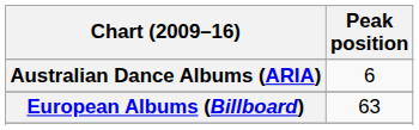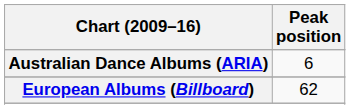 <table class="wikitable sortable plainrowheaders" style="text-align:center">
 <tr>
 <th scope="col">Chart (2009–16)</th>
 <th scope="col">Peak<br>position</th>
 </tr>
 <tr>
 </tr>
 <tr>
 <th scope="row">Australian Dance Albums (<a href='#'>ARIA</a>)</th>
 <td>6</td>
 </tr>
 <tr>
 </tr>
 <tr>
 </tr>
 <tr>
 </tr>
 <tr>
 </tr>
 <tr>
 <th scope="row"><a href='#'>European Albums</a> (<em><a href='#'>Billboard</a></em>)</th>
-<td>63</td>
+<td>62</td>
 </tr>
 <tr>
 </tr>
 <tr>
 </tr>
 <tr>
 </tr>
 <tr>
 </tr>
 <tr>
 </tr>
 <tr>
 </tr>
 <tr>
 </tr>
 <tr>
 </tr>
 <tr>
 </tr>
 <tr>
 </tr>
 </table>
